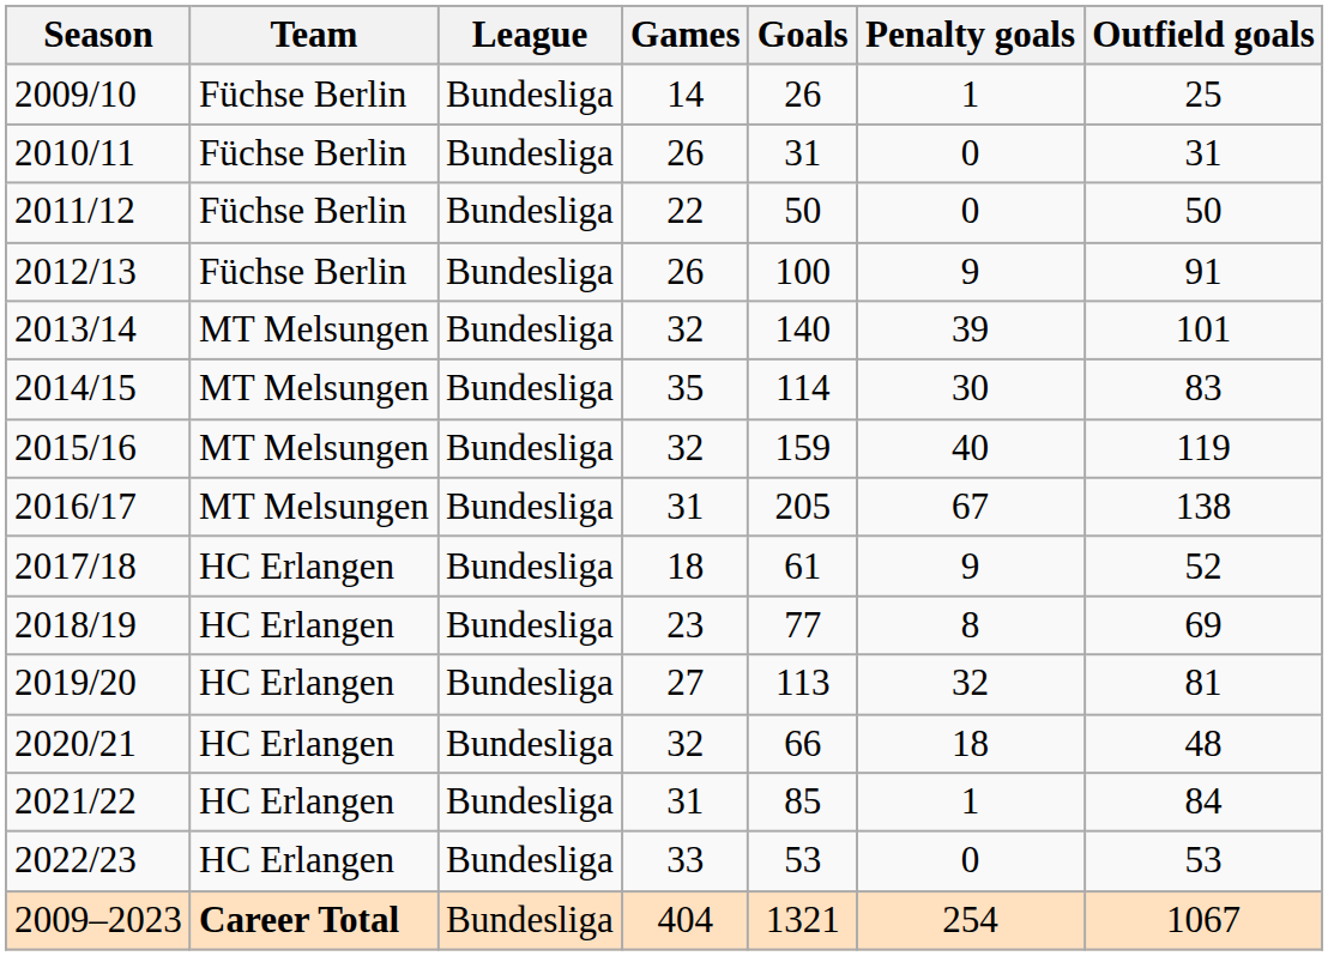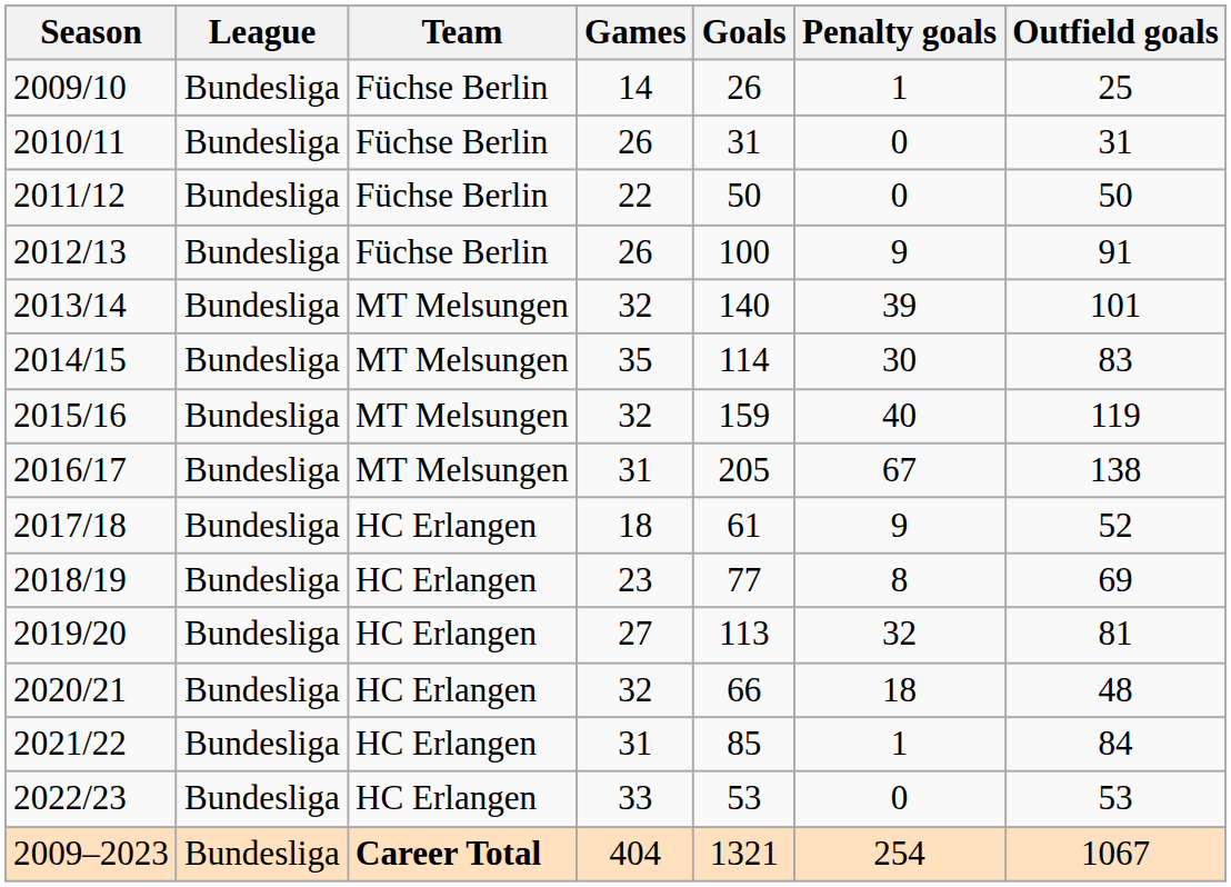 <table class="wikitable">
 <tr>
 <th>Season</th>
+<th>League</th>
 <th>Team</th>
-<th>League</th>
 <th>Games</th>
 <th>Goals</th>
 <th>Penalty goals</th>
 <th>Outfield goals</th>
 </tr>
 <tr>
 <td>2009/10</td>
+<td style="text-align:center">Bundesliga</td>
 <td>Füchse Berlin</td>
-<td style="text-align:center">Bundesliga</td>
 <td style="text-align:center">14</td>
 <td style="text-align:center">26</td>
 <td style="text-align:center">1</td>
 <td style="text-align:center">25</td>
 </tr>
 <tr>
 <td>2010/11</td>
+<td style="text-align:center">Bundesliga</td>
 <td>Füchse Berlin</td>
-<td style="text-align:center">Bundesliga</td>
 <td style="text-align:center">26</td>
 <td style="text-align:center">31</td>
 <td style="text-align:center">0</td>
 <td style="text-align:center">31</td>
 </tr>
 <tr>
 <td>2011/12</td>
+<td style="text-align:center">Bundesliga</td>
 <td>Füchse Berlin</td>
-<td style="text-align:center">Bundesliga</td>
 <td style="text-align:center">22</td>
 <td style="text-align:center">50</td>
 <td style="text-align:center">0</td>
 <td style="text-align:center">50</td>
 </tr>
 <tr>
 <td>2012/13</td>
+<td style="text-align:center">Bundesliga</td>
 <td>Füchse Berlin</td>
-<td style="text-align:center">Bundesliga</td>
 <td style="text-align:center">26</td>
 <td style="text-align:center">100</td>
 <td style="text-align:center">9</td>
 <td style="text-align:center">91</td>
 </tr>
 <tr>
 <td>2013/14</td>
+<td style="text-align:center">Bundesliga</td>
 <td>MT Melsungen</td>
-<td style="text-align:center">Bundesliga</td>
 <td style="text-align:center">32</td>
 <td style="text-align:center">140</td>
 <td style="text-align:center">39</td>
 <td style="text-align:center">101</td>
 </tr>
 <tr>
 <td>2014/15</td>
+<td style="text-align:center">Bundesliga</td>
 <td>MT Melsungen</td>
-<td style="text-align:center">Bundesliga</td>
 <td style="text-align:center">35</td>
 <td style="text-align:center">114</td>
 <td style="text-align:center">30</td>
 <td style="text-align:center">83</td>
 </tr>
 <tr>
 <td>2015/16</td>
+<td style="text-align:center">Bundesliga</td>
 <td>MT Melsungen</td>
-<td style="text-align:center">Bundesliga</td>
 <td style="text-align:center">32</td>
 <td style="text-align:center">159</td>
 <td style="text-align:center">40</td>
 <td style="text-align:center">119</td>
 </tr>
 <tr>
 <td>2016/17</td>
+<td style="text-align:center">Bundesliga</td>
 <td>MT Melsungen</td>
-<td style="text-align:center">Bundesliga</td>
 <td style="text-align:center">31</td>
 <td style="text-align:center">205</td>
 <td style="text-align:center">67</td>
 <td style="text-align:center">138</td>
 </tr>
 <tr>
 <td>2017/18</td>
+<td style="text-align:center">Bundesliga</td>
 <td>HC Erlangen</td>
-<td style="text-align:center">Bundesliga</td>
 <td style="text-align:center">18</td>
 <td style="text-align:center">61</td>
 <td style="text-align:center">9</td>
 <td style="text-align:center">52</td>
 </tr>
 <tr>
 <td>2018/19</td>
+<td style="text-align:center">Bundesliga</td>
 <td>HC Erlangen</td>
-<td style="text-align:center">Bundesliga</td>
 <td style="text-align:center">23</td>
 <td style="text-align:center">77</td>
 <td style="text-align:center">8</td>
 <td style="text-align:center">69</td>
 </tr>
 <tr>
 <td>2019/20</td>
+<td style="text-align:center">Bundesliga</td>
 <td>HC Erlangen</td>
-<td style="text-align:center">Bundesliga</td>
 <td style="text-align:center">27</td>
 <td style="text-align:center">113</td>
 <td style="text-align:center">32</td>
 <td style="text-align:center">81</td>
 </tr>
 <tr>
 <td>2020/21</td>
+<td style="text-align:center">Bundesliga</td>
 <td>HC Erlangen</td>
-<td style="text-align:center">Bundesliga</td>
 <td style="text-align:center">32</td>
 <td style="text-align:center">66</td>
 <td style="text-align:center">18</td>
 <td style="text-align:center">48</td>
 </tr>
 <tr>
 <td>2021/22</td>
+<td style="text-align:center">Bundesliga</td>
 <td>HC Erlangen</td>
-<td style="text-align:center">Bundesliga</td>
 <td style="text-align:center">31</td>
 <td style="text-align:center">85</td>
 <td style="text-align:center">1</td>
 <td style="text-align:center">84</td>
 </tr>
 <tr>
 <td>2022/23</td>
+<td style="text-align:center">Bundesliga</td>
 <td>HC Erlangen</td>
-<td style="text-align:center">Bundesliga</td>
 <td style="text-align:center">33</td>
 <td style="text-align:center">53</td>
 <td style="text-align:center">0</td>
 <td style="text-align:center">53</td>
 </tr>
 <tr style="background:#FFE1C0">
 <td>2009–2023</td>
+<td style="text-align:center">Bundesliga</td>
 <td><strong>Career Total</strong></td>
-<td style="text-align:center">Bundesliga</td>
 <td style="text-align:center">404</td>
 <td style="text-align:center">1321</td>
 <td style="text-align:center">254</td>
 <td style="text-align:center">1067</td>
 </tr>
 </table>
